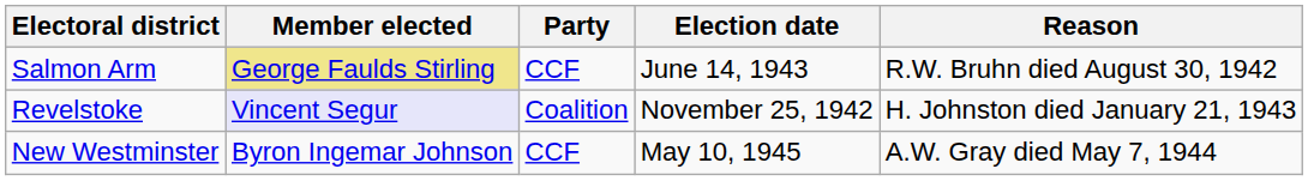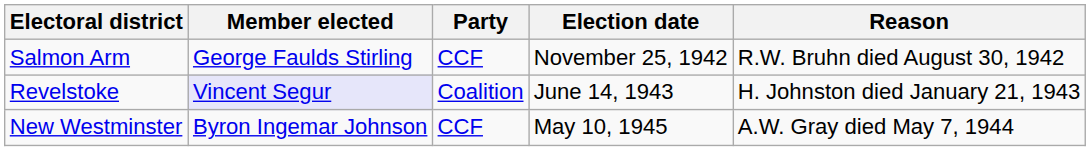 <table class="wikitable sortable">
 <tr>
 <th>Electoral district</th>
 <th>Member elected</th>
 <th>Party</th>
 <th>Election date</th>
 <th>Reason</th>
 </tr>
 <tr>
 <td><a href='#'>Salmon Arm</a></td>
-<td style="background: khaki;"><a href='#'>George Faulds Stirling</a></td>
+<td><a href='#'>George Faulds Stirling</a></td>
 <td><a href='#'>CCF</a></td>
-<td>June 14, 1943</td>
+<td>November 25, 1942</td>
 <td>R.W. Bruhn died August 30, 1942</td>
 </tr>
 <tr>
 <td><a href='#'>Revelstoke</a></td>
 <td style="background: lavender;"><a href='#'>Vincent Segur</a></td>
 <td><a href='#'>Coalition</a></td>
-<td>November 25, 1942</td>
+<td>June 14, 1943</td>
 <td>H. Johnston died January 21, 1943</td>
 </tr>
 <tr>
 <td><a href='#'>New Westminster</a></td>
 <td><a href='#'>Byron Ingemar Johnson</a></td>
 <td><a href='#'>CCF</a></td>
 <td>May 10, 1945</td>
 <td>A.W. Gray died May 7, 1944</td>
 </tr>
 </table>
